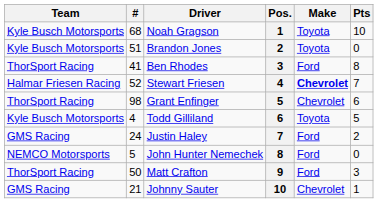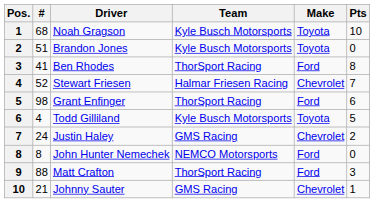 <table class="wikitable" style="font-size:95%">
 <tr>
-<th>Team</th>
+<th>Pos.</th>
 <th>#</th>
 <th>Driver</th>
-<th>Pos.</th>
+<th>Team</th>
 <th>Make</th>
 <th>Pts</th>
 </tr>
 <tr>
-<td><a href='#'>Kyle Busch Motorsports</a></td>
+<th>1</th>
 <td>68</td>
 <td><a href='#'>Noah Gragson</a></td>
-<th>1</th>
+<td><a href='#'>Kyle Busch Motorsports</a></td>
 <td><a href='#'>Toyota</a></td>
 <td>10</td>
 </tr>
 <tr>
-<td><a href='#'>Kyle Busch Motorsports</a></td>
+<th>2</th>
 <td>51</td>
 <td><a href='#'>Brandon Jones</a></td>
-<th>2</th>
+<td><a href='#'>Kyle Busch Motorsports</a></td>
 <td><a href='#'>Toyota</a></td>
 <td>0</td>
 </tr>
 <tr>
-<td><a href='#'>ThorSport Racing</a></td>
+<th>3</th>
 <td>41</td>
 <td><a href='#'>Ben Rhodes</a></td>
-<th>3</th>
+<td><a href='#'>ThorSport Racing</a></td>
 <td><a href='#'>Ford</a></td>
 <td>8</td>
 </tr>
 <tr>
-<td><a href='#'>Halmar Friesen Racing</a></td>
+<th>4</th>
 <td>52</td>
 <td><a href='#'>Stewart Friesen</a></td>
-<th>4</th>
-<td><strong><a href='#'>Chevrolet</a></strong></td>
+<td><a href='#'>Halmar Friesen Racing</a></td>
+<td><a href='#'>Chevrolet</a></td>
 <td>7</td>
 </tr>
 <tr>
-<td><a href='#'>ThorSport Racing</a></td>
+<th>5</th>
 <td>98</td>
 <td><a href='#'>Grant Enfinger</a></td>
-<th>5</th>
-<td><a href='#'>Chevrolet</a></td>
+<td><a href='#'>ThorSport Racing</a></td>
+<td><a href='#'>Ford</a></td>
 <td>6</td>
 </tr>
 <tr>
-<td><a href='#'>Kyle Busch Motorsports</a></td>
+<th>6</th>
 <td>4</td>
 <td><a href='#'>Todd Gilliland</a></td>
-<th>6</th>
+<td><a href='#'>Kyle Busch Motorsports</a></td>
 <td><a href='#'>Toyota</a></td>
 <td>5</td>
 </tr>
 <tr>
-<td><a href='#'>GMS Racing</a></td>
+<th>7</th>
 <td>24</td>
 <td><a href='#'>Justin Haley</a></td>
-<th>7</th>
-<td><a href='#'>Ford</a></td>
+<td><a href='#'>GMS Racing</a></td>
+<td><a href='#'>Chevrolet</a></td>
 <td>2</td>
 </tr>
 <tr>
+<th>8</th>
+<td>8</td>
+<td><a href='#'>John Hunter Nemechek</a></td>
 <td><a href='#'>NEMCO Motorsports</a></td>
-<td>5</td>
-<td><a href='#'>John Hunter Nemechek</a></td>
-<th>8</th>
 <td><a href='#'>Ford</a></td>
 <td>0</td>
 </tr>
 <tr>
+<th>9</th>
+<td>88</td>
+<td><a href='#'>Matt Crafton</a></td>
 <td><a href='#'>ThorSport Racing</a></td>
-<td>50</td>
-<td><a href='#'>Matt Crafton</a></td>
-<th>9</th>
 <td><a href='#'>Ford</a></td>
 <td>3</td>
 </tr>
 <tr>
-<td><a href='#'>GMS Racing</a></td>
+<th>10</th>
 <td>21</td>
 <td><a href='#'>Johnny Sauter</a></td>
-<th>10</th>
+<td><a href='#'>GMS Racing</a></td>
 <td><a href='#'>Chevrolet</a></td>
 <td>1</td>
 </tr>
 </table>
